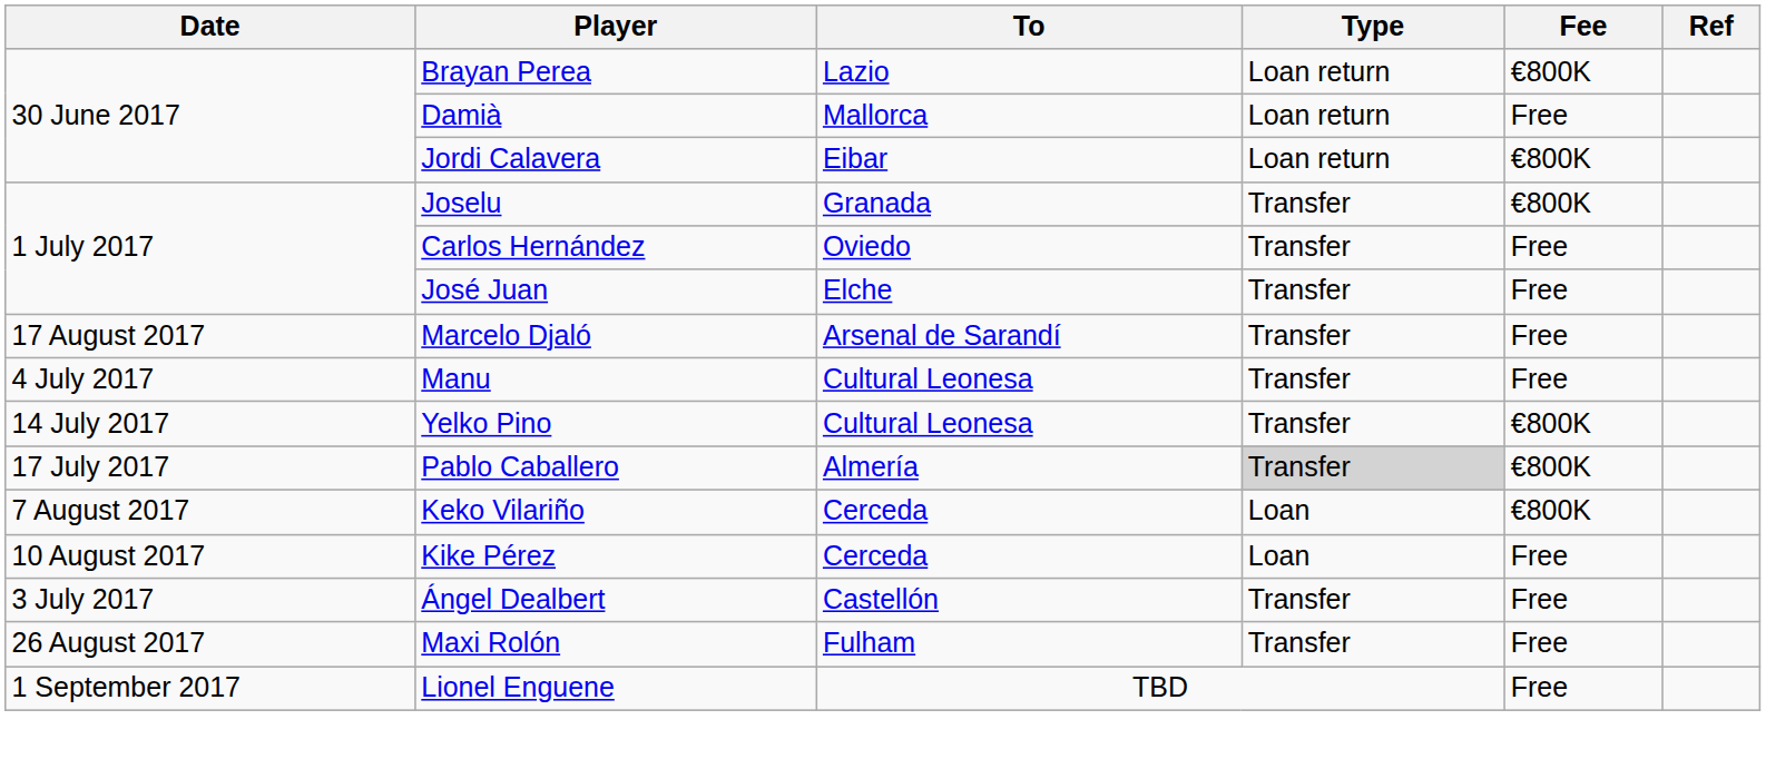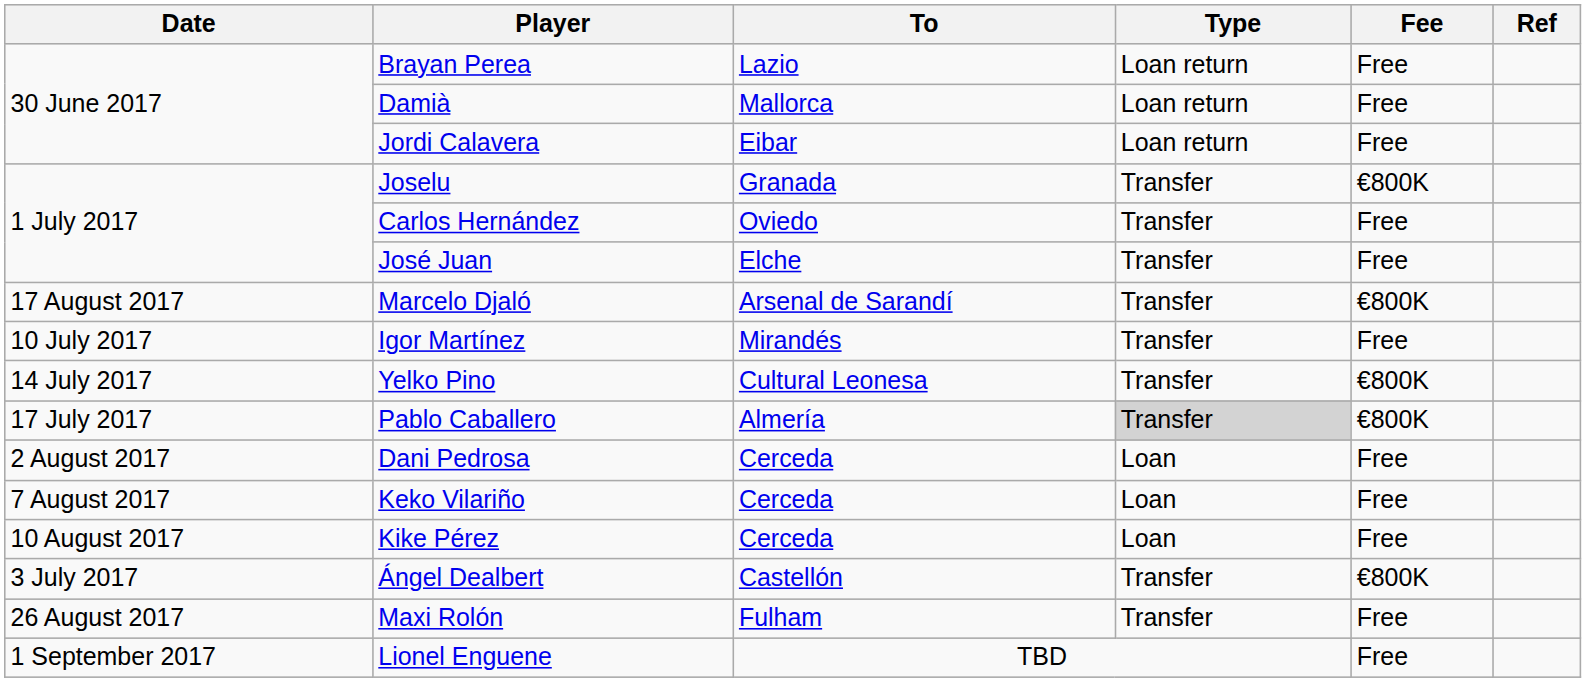 <table class="wikitable" style="width:80%;">
 <tr>
 <th>Date</th>
 <th>Player</th>
 <th>To</th>
 <th>Type</th>
 <th>Fee</th>
 <th>Ref</th>
 </tr>
 <tr>
 <td rowspan="3">30 June 2017</td>
 <td> <a href='#'>Brayan Perea</a></td>
 <td> <a href='#'>Lazio</a></td>
 <td>Loan return</td>
-<td>€800K</td>
+<td>Free</td>
 <td></td>
 </tr>
 <tr>
 <td> <a href='#'>Damià</a></td>
 <td> <a href='#'>Mallorca</a></td>
 <td>Loan return</td>
 <td>Free</td>
 <td></td>
 </tr>
 <tr>
 <td> <a href='#'>Jordi Calavera</a></td>
 <td> <a href='#'>Eibar</a></td>
 <td>Loan return</td>
-<td>€800K</td>
+<td>Free</td>
 <td></td>
 </tr>
 <tr>
 <td rowspan="3">1 July 2017</td>
 <td> <a href='#'>Joselu</a></td>
 <td> <a href='#'>Granada</a></td>
 <td>Transfer</td>
 <td>€800K</td>
 <td></td>
 </tr>
 <tr>
 <td> <a href='#'>Carlos Hernández</a></td>
 <td> <a href='#'>Oviedo</a></td>
 <td>Transfer</td>
 <td>Free</td>
 <td></td>
 </tr>
 <tr>
 <td> <a href='#'>José Juan</a></td>
 <td> <a href='#'>Elche</a></td>
 <td>Transfer</td>
 <td>Free</td>
 <td></td>
 </tr>
 <tr>
 <td>17 August 2017</td>
 <td> <a href='#'>Marcelo Djaló</a></td>
 <td> <a href='#'>Arsenal de Sarandí</a></td>
 <td>Transfer</td>
-<td>Free</td>
+<td>€800K</td>
 <td></td>
 </tr>
 <tr>
-<td>4 July 2017</td>
-<td> <a href='#'>Manu</a></td>
-<td> <a href='#'>Cultural Leonesa</a></td>
+<td>10 July 2017</td>
+<td> <a href='#'>Igor Martínez</a></td>
+<td> <a href='#'>Mirandés</a></td>
 <td>Transfer</td>
 <td>Free</td>
 <td></td>
 </tr>
 <tr>
 <td>14 July 2017</td>
 <td> <a href='#'>Yelko Pino</a></td>
 <td> <a href='#'>Cultural Leonesa</a></td>
 <td>Transfer</td>
 <td>€800K</td>
 <td></td>
 </tr>
 <tr>
 <td>17 July 2017</td>
 <td> <a href='#'>Pablo Caballero</a></td>
 <td> <a href='#'>Almería</a></td>
 <td style="background: lightgrey;">Transfer</td>
 <td>€800K</td>
 <td></td>
 </tr>
 <tr>
+<td>2 August 2017</td>
+<td> <a href='#'>Dani Pedrosa</a></td>
+<td> <a href='#'>Cerceda</a></td>
+<td>Loan</td>
+<td>Free</td>
+<td></td>
+</tr>
+<tr>
 <td>7 August 2017</td>
 <td> <a href='#'>Keko Vilariño</a></td>
 <td> <a href='#'>Cerceda</a></td>
 <td>Loan</td>
-<td>€800K</td>
+<td>Free</td>
 <td></td>
 </tr>
 <tr>
 <td>10 August 2017</td>
 <td> <a href='#'>Kike Pérez</a></td>
 <td> <a href='#'>Cerceda</a></td>
 <td>Loan</td>
 <td>Free</td>
 <td></td>
 </tr>
 <tr>
 <td>3 July 2017</td>
 <td> <a href='#'>Ángel Dealbert</a></td>
 <td> <a href='#'>Castellón</a></td>
 <td>Transfer</td>
-<td>Free</td>
+<td>€800K</td>
 <td></td>
 </tr>
 <tr>
 <td>26 August 2017</td>
 <td> <a href='#'>Maxi Rolón</a></td>
 <td> <a href='#'>Fulham</a></td>
 <td>Transfer</td>
 <td>Free</td>
 <td></td>
 </tr>
 <tr>
 <td>1 September 2017</td>
 <td> <a href='#'>Lionel Enguene</a></td>
 <td colspan="2" style="text-align:center;">TBD</td>
 <td>Free</td>
 <td></td>
 </tr>
 </table>
